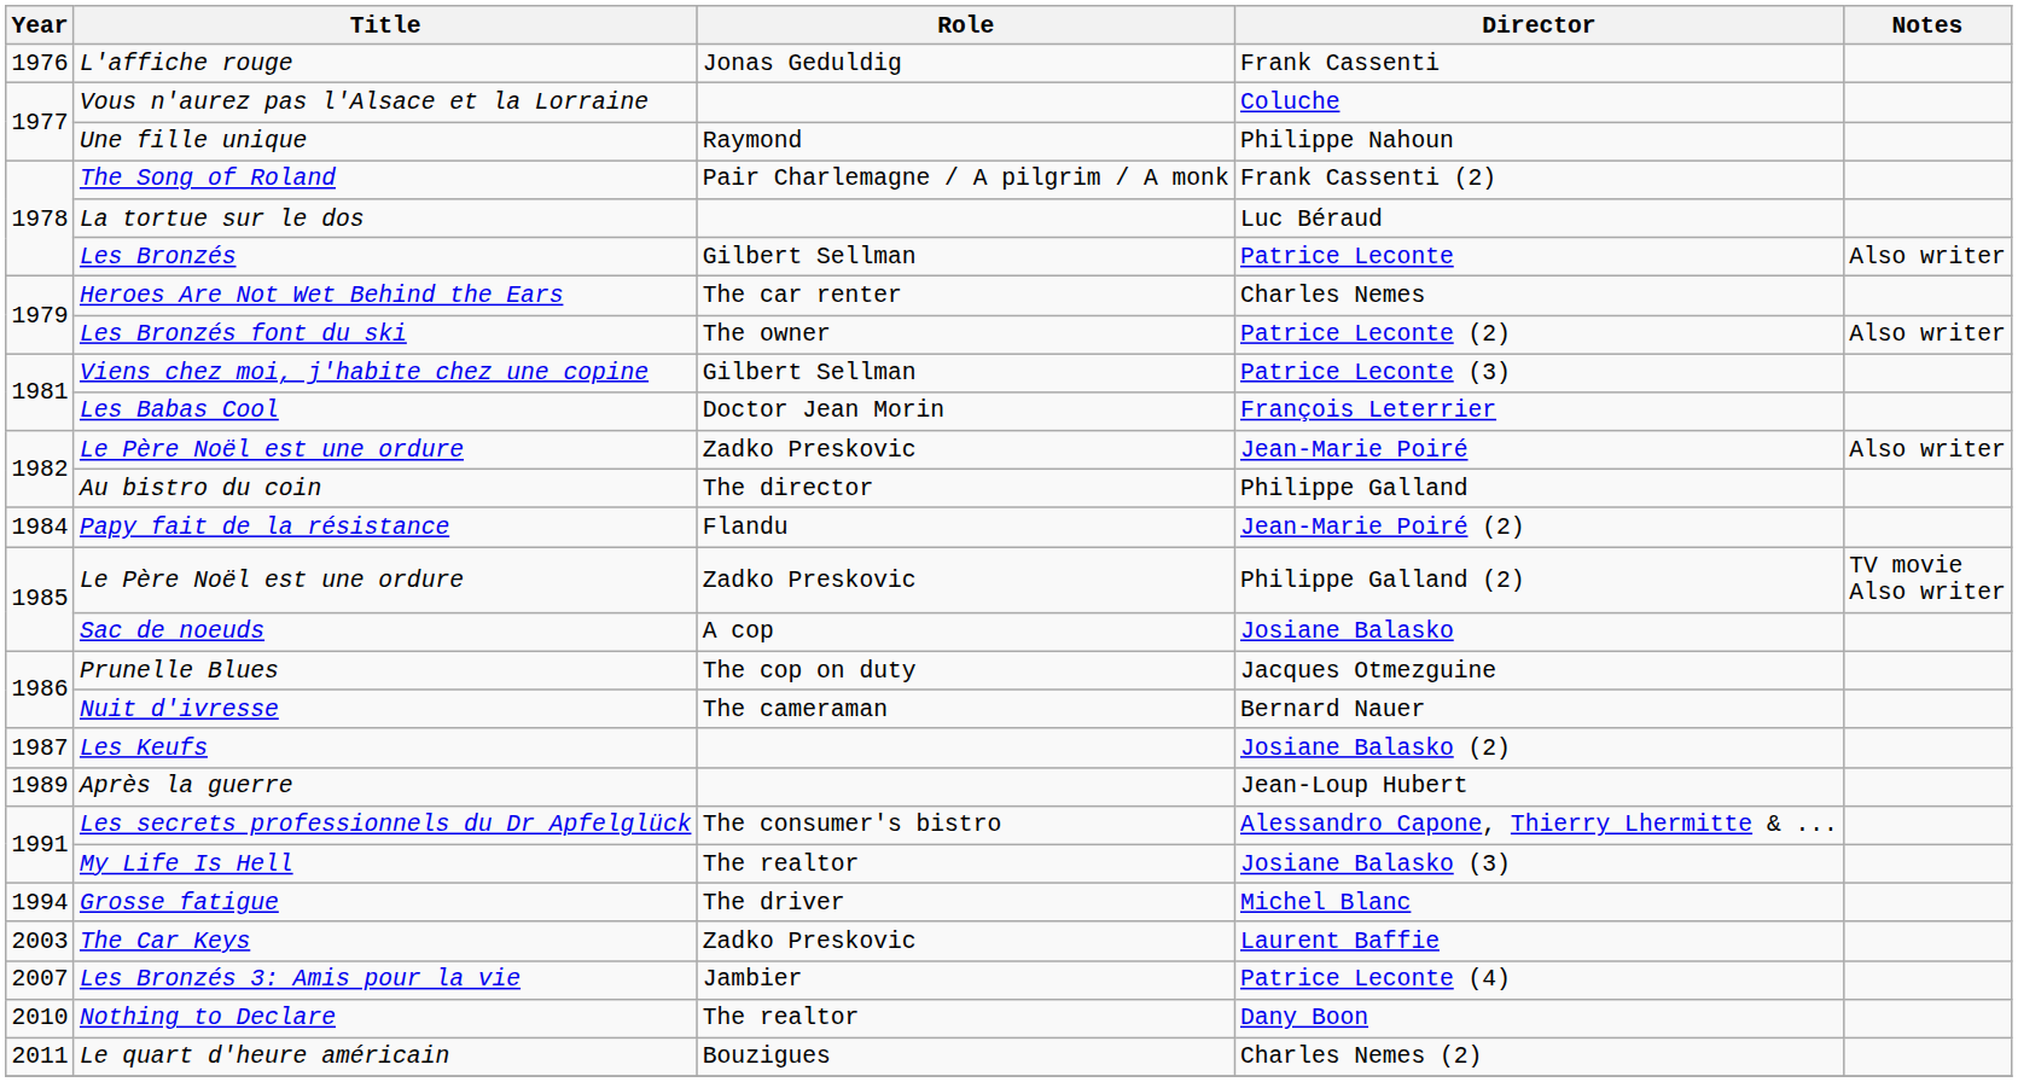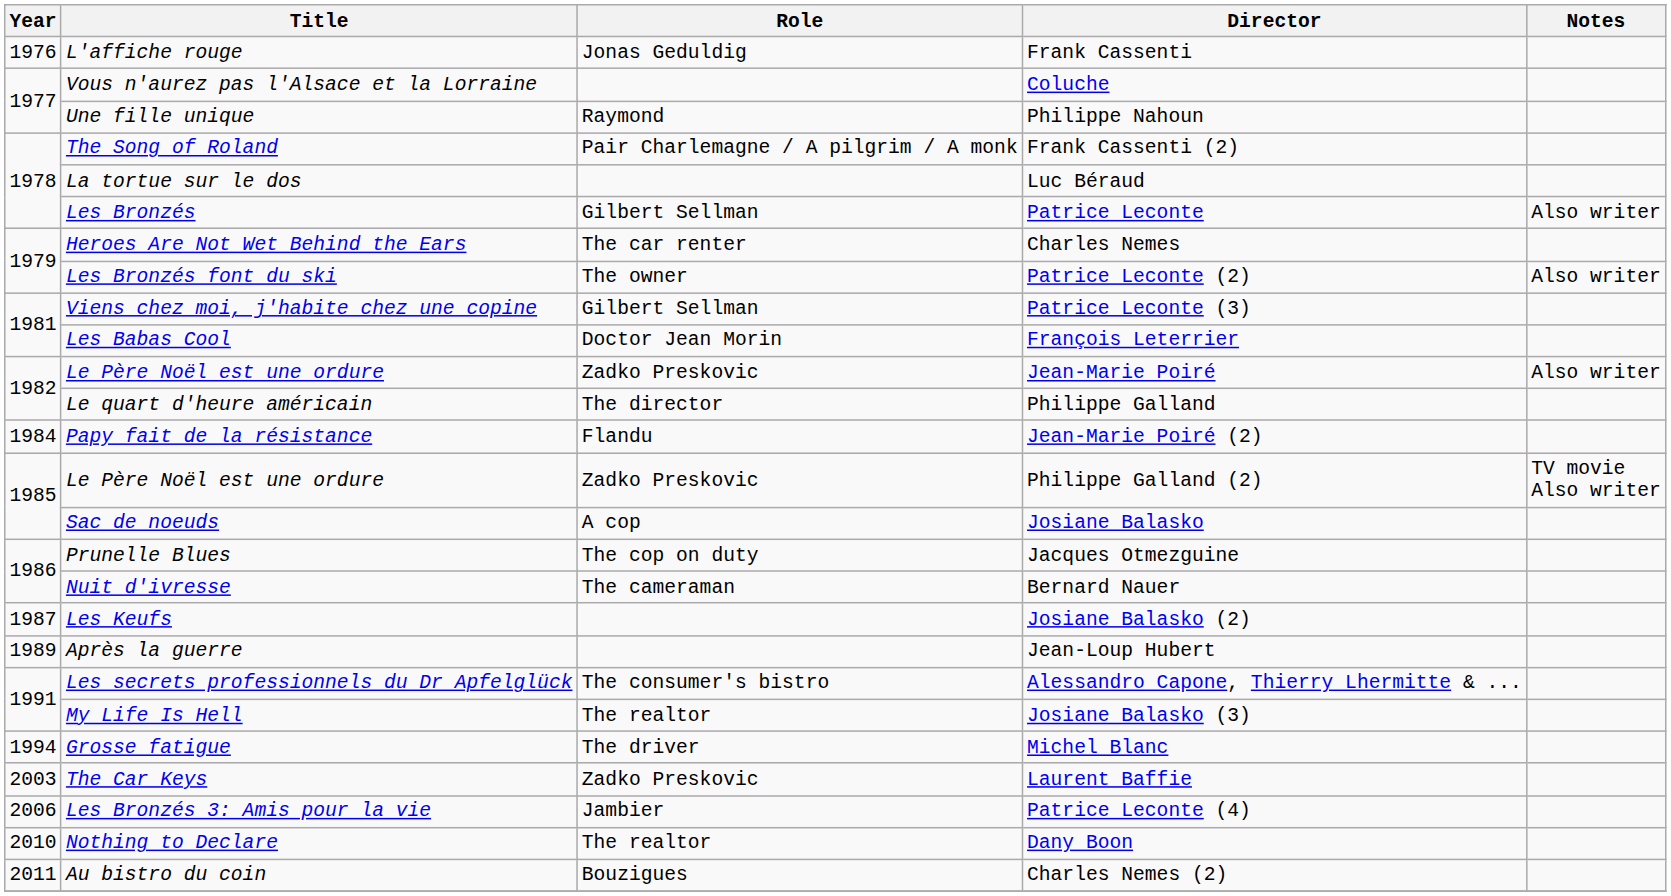 <table class="wikitable sortable">
 <tr>
 <th>Year</th>
 <th>Title</th>
 <th>Role</th>
 <th>Director</th>
 <th class="unsortable">Notes</th>
 </tr>
 <tr>
 <td rowspan=1>1976</td>
 <td><em>L'affiche rouge</em></td>
 <td>Jonas Geduldig</td>
 <td>Frank Cassenti</td>
 <td></td>
 </tr>
 <tr>
 <td rowspan=2>1977</td>
 <td><em>Vous n'aurez pas l'Alsace et la Lorraine</em></td>
 <td></td>
 <td><a href='#'>Coluche</a></td>
 <td></td>
 </tr>
 <tr>
 <td><em>Une fille unique</em></td>
 <td>Raymond</td>
 <td>Philippe Nahoun</td>
 <td></td>
 </tr>
 <tr>
 <td rowspan=3>1978</td>
 <td><em><a href='#'>The Song of Roland</a></em></td>
 <td>Pair Charlemagne / A pilgrim / A monk</td>
 <td>Frank Cassenti (2)</td>
 <td></td>
 </tr>
 <tr>
 <td><em>La tortue sur le dos</em></td>
 <td></td>
 <td>Luc Béraud</td>
 <td></td>
 </tr>
 <tr>
 <td><em><a href='#'>Les Bronzés</a></em></td>
 <td>Gilbert Sellman</td>
 <td><a href='#'>Patrice Leconte</a></td>
 <td>Also writer</td>
 </tr>
 <tr>
 <td rowspan=2>1979</td>
 <td><em><a href='#'>Heroes Are Not Wet Behind the Ears</a></em></td>
 <td>The car renter</td>
 <td>Charles Nemes</td>
 <td></td>
 </tr>
 <tr>
 <td><em><a href='#'>Les Bronzés font du ski</a></em></td>
 <td>The owner</td>
 <td><a href='#'>Patrice Leconte</a> (2)</td>
 <td>Also writer</td>
 </tr>
 <tr>
 <td rowspan=2>1981</td>
 <td><em><a href='#'>Viens chez moi, j'habite chez une copine</a></em></td>
 <td>Gilbert Sellman</td>
 <td><a href='#'>Patrice Leconte</a> (3)</td>
 <td></td>
 </tr>
 <tr>
 <td><em><a href='#'>Les Babas Cool</a></em></td>
 <td>Doctor Jean Morin</td>
 <td><a href='#'>François Leterrier</a></td>
 <td></td>
 </tr>
 <tr>
 <td rowspan=2>1982</td>
 <td><em><a href='#'>Le Père Noël est une ordure</a></em></td>
 <td>Zadko Preskovic</td>
 <td><a href='#'>Jean-Marie Poiré</a></td>
 <td>Also writer</td>
 </tr>
 <tr>
-<td><em>Au bistro du coin</em></td>
+<td><em>Le quart d'heure américain</em></td>
 <td>The director</td>
 <td>Philippe Galland</td>
 <td></td>
 </tr>
 <tr>
 <td rowspan=1>1984</td>
 <td><em><a href='#'>Papy fait de la résistance</a></em></td>
 <td>Flandu</td>
 <td><a href='#'>Jean-Marie Poiré</a> (2)</td>
 <td></td>
 </tr>
 <tr>
 <td rowspan=2>1985</td>
 <td><em>Le Père Noël est une ordure</em></td>
 <td>Zadko Preskovic</td>
 <td>Philippe Galland (2)</td>
 <td>TV movie<br>Also writer</td>
 </tr>
 <tr>
 <td><em><a href='#'>Sac de noeuds</a></em></td>
 <td>A cop</td>
 <td><a href='#'>Josiane Balasko</a></td>
 <td></td>
 </tr>
 <tr>
 <td rowspan=2>1986</td>
 <td><em>Prunelle Blues</em></td>
 <td>The cop on duty</td>
 <td>Jacques Otmezguine</td>
 <td></td>
 </tr>
 <tr>
 <td><em><a href='#'>Nuit d'ivresse</a></em></td>
 <td>The cameraman</td>
 <td>Bernard Nauer</td>
 <td></td>
 </tr>
 <tr>
 <td rowspan=1>1987</td>
 <td><em><a href='#'>Les Keufs</a></em></td>
 <td></td>
 <td><a href='#'>Josiane Balasko</a> (2)</td>
 <td></td>
 </tr>
 <tr>
 <td rowspan=1>1989</td>
 <td><em>Après la guerre</em></td>
 <td></td>
 <td>Jean-Loup Hubert</td>
 <td></td>
 </tr>
 <tr>
 <td rowspan=2>1991</td>
 <td><em><a href='#'>Les secrets professionnels du Dr Apfelglück</a></em></td>
 <td>The consumer's bistro</td>
 <td><a href='#'>Alessandro Capone</a>, <a href='#'>Thierry Lhermitte</a> & ...</td>
 <td></td>
 </tr>
 <tr>
 <td><em><a href='#'>My Life Is Hell</a></em></td>
 <td>The realtor</td>
 <td><a href='#'>Josiane Balasko</a> (3)</td>
 <td></td>
 </tr>
 <tr>
 <td rowspan=1>1994</td>
 <td><em><a href='#'>Grosse fatigue</a></em></td>
 <td>The driver</td>
 <td><a href='#'>Michel Blanc</a></td>
 <td></td>
 </tr>
 <tr>
 <td rowspan=1>2003</td>
 <td><em><a href='#'>The Car Keys</a></em></td>
 <td>Zadko Preskovic</td>
 <td><a href='#'>Laurent Baffie</a></td>
 <td></td>
 </tr>
 <tr>
-<td rowspan=1>2007</td>
+<td rowspan=1>2006</td>
 <td><em><a href='#'>Les Bronzés 3: Amis pour la vie</a></em></td>
 <td>Jambier</td>
 <td><a href='#'>Patrice Leconte</a> (4)</td>
 <td></td>
 </tr>
 <tr>
 <td rowspan=1>2010</td>
 <td><em><a href='#'>Nothing to Declare</a></em></td>
 <td>The realtor</td>
 <td><a href='#'>Dany Boon</a></td>
 <td></td>
 </tr>
 <tr>
 <td rowspan=1>2011</td>
-<td><em>Le quart d'heure américain</em></td>
+<td><em>Au bistro du coin</em></td>
 <td>Bouzigues</td>
 <td>Charles Nemes (2)</td>
 <td></td>
 </tr>
 <tr>
 </tr>
 </table>
